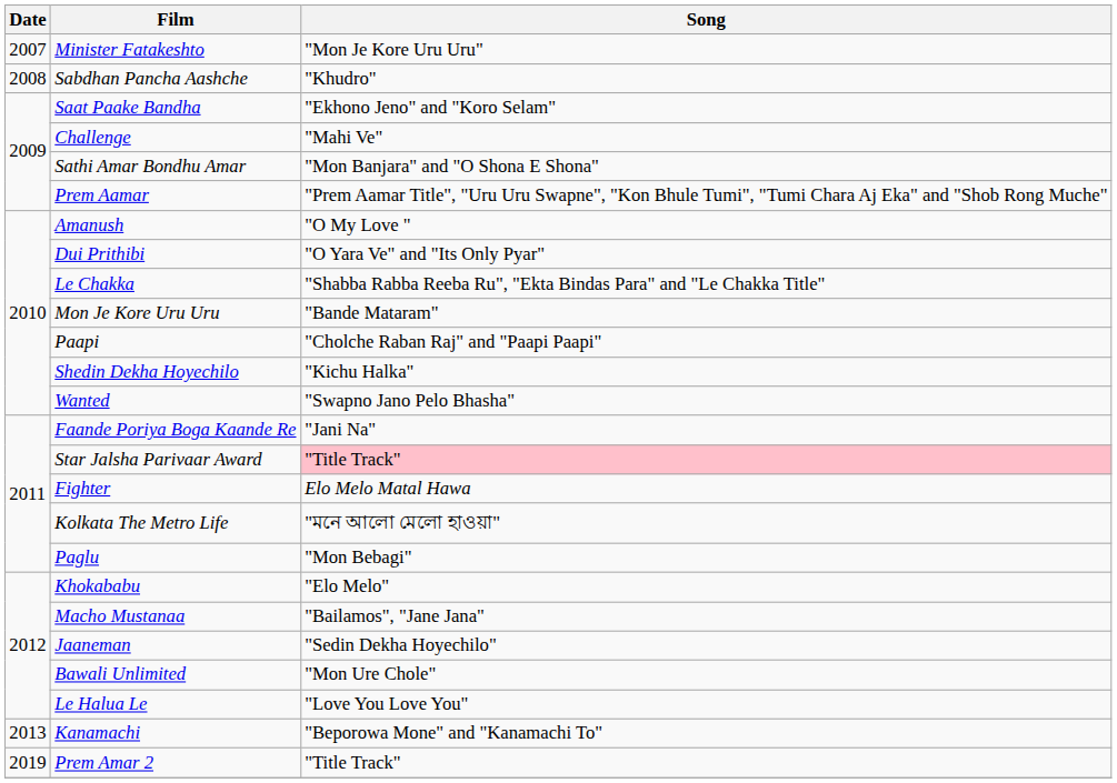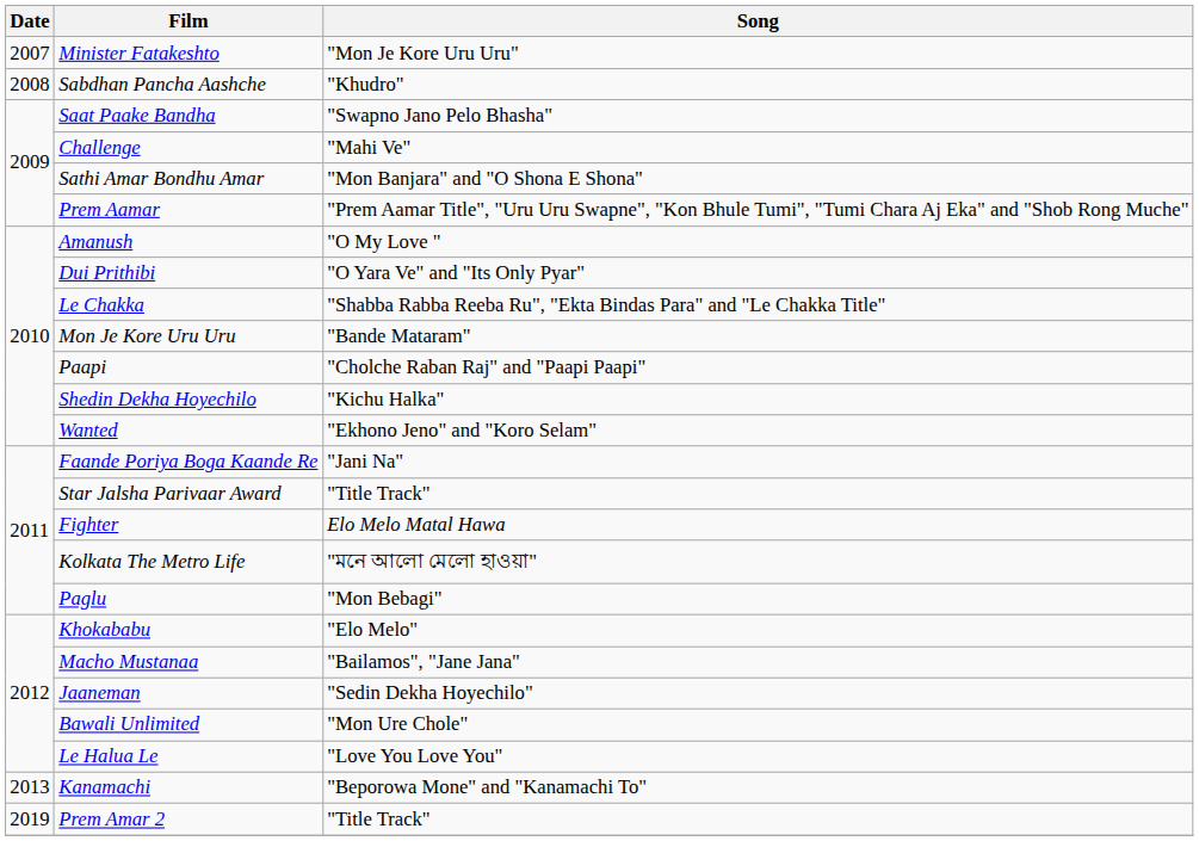 <table class="wikitable sortable">
 <tr>
 <th>Date</th>
 <th>Film</th>
 <th>Song</th>
 </tr>
 <tr>
 <td>2007</td>
 <td><em><a href='#'>Minister Fatakeshto</a></em></td>
 <td>"Mon Je Kore Uru Uru"</td>
 </tr>
 <tr>
 <td>2008</td>
 <td><em>Sabdhan Pancha Aashche</em></td>
 <td>"Khudro"</td>
 </tr>
 <tr>
 <td rowspan="4">2009</td>
 <td><em><a href='#'>Saat Paake Bandha</a></em></td>
-<td>"Ekhono Jeno" and "Koro Selam"</td>
+<td>"Swapno Jano Pelo Bhasha"</td>
 </tr>
 <tr>
 <td><em><a href='#'>Challenge</a></em></td>
 <td>"Mahi Ve"</td>
 </tr>
 <tr>
 <td><em> Sathi Amar Bondhu Amar</em></td>
 <td>"Mon Banjara" and "O Shona E Shona"</td>
 </tr>
 <tr>
 <td><em><a href='#'>Prem Aamar</a></em></td>
 <td>"Prem Aamar Title", "Uru Uru Swapne", "Kon Bhule Tumi", "Tumi Chara Aj Eka" and "Shob Rong Muche"</td>
 </tr>
 <tr>
 <td rowspan="7">2010</td>
 <td><em><a href='#'>Amanush</a></em></td>
 <td>"O My Love "</td>
 </tr>
 <tr>
 <td><em><a href='#'>Dui Prithibi</a></em></td>
 <td>"O Yara Ve" and "Its Only Pyar"</td>
 </tr>
 <tr>
 <td><em><a href='#'>Le Chakka</a></em></td>
 <td>"Shabba Rabba Reeba Ru", "Ekta Bindas Para" and "Le Chakka Title"</td>
 </tr>
 <tr>
 <td><em>Mon Je Kore Uru Uru</em></td>
 <td>"Bande Mataram"</td>
 </tr>
 <tr>
 <td><em>Paapi</em></td>
 <td>"Cholche Raban Raj" and "Paapi Paapi"</td>
 </tr>
 <tr>
 <td><em><a href='#'>Shedin Dekha Hoyechilo</a></em></td>
 <td>"Kichu Halka"</td>
 </tr>
 <tr>
 <td><em><a href='#'>Wanted</a></em></td>
-<td>"Swapno Jano Pelo Bhasha"</td>
+<td>"Ekhono Jeno" and "Koro Selam"</td>
 </tr>
 <tr>
 <td rowspan="5">2011</td>
 <td><em><a href='#'>Faande Poriya Boga Kaande Re</a></em></td>
 <td>"Jani Na"</td>
 </tr>
 <tr>
 <td><em>Star Jalsha Parivaar Award</em></td>
-<td style="background: pink;">"Title Track"</td>
+<td>"Title Track"</td>
 </tr>
 <tr>
 <td><em><a href='#'>Fighter</a></em></td>
 <td><em>Elo Melo Matal Hawa</em></td>
 </tr>
 <tr>
 <td><em>Kolkata The Metro Life</em></td>
 <td>"মনে আলো মেলো হাওয়া"</td>
 </tr>
 <tr>
 <td><em><a href='#'>Paglu</a></em></td>
 <td>"Mon Bebagi"</td>
 </tr>
 <tr>
 <td rowspan="5">2012</td>
 <td><em><a href='#'>Khokababu</a></em></td>
 <td>"Elo Melo"</td>
 </tr>
 <tr>
 <td><em><a href='#'>Macho Mustanaa</a></em></td>
 <td>"Bailamos", "Jane Jana"</td>
 </tr>
 <tr>
 <td><em><a href='#'>Jaaneman</a></em></td>
 <td>"Sedin Dekha Hoyechilo"</td>
 </tr>
 <tr>
 <td><em><a href='#'>Bawali Unlimited</a></em></td>
 <td>"Mon Ure Chole"</td>
 </tr>
 <tr>
 <td><em><a href='#'>Le Halua Le</a></em></td>
 <td>"Love You Love You"</td>
 </tr>
 <tr>
 <td>2013</td>
 <td><em><a href='#'>Kanamachi</a></em></td>
 <td>"Beporowa Mone" and "Kanamachi To"</td>
 </tr>
 <tr>
 <td>2019</td>
 <td><em><a href='#'>Prem Amar 2</a></em></td>
 <td>"Title Track"</td>
 </tr>
 <tr>
 </tr>
 </table>
